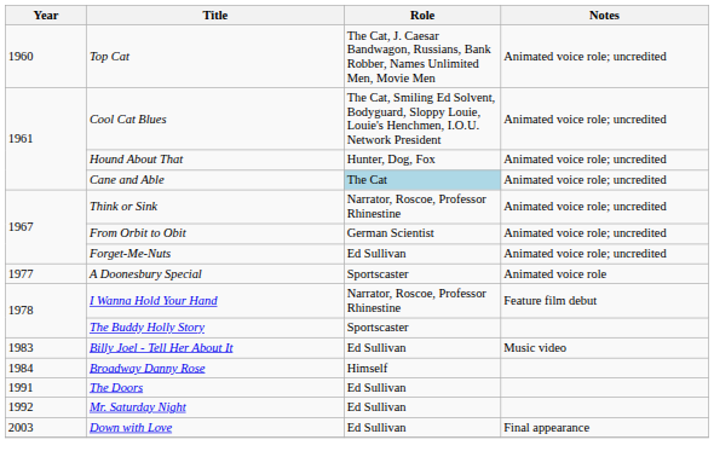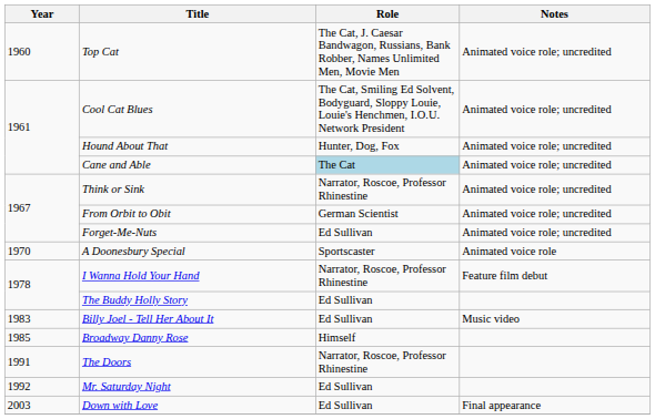 <table class="wikitable">
 <tr>
 <th scope="col" style="width:6em;">Year</th>
 <th scope="col" style="width:20em;">Title</th>
 <th scope="col" style="width:12em;">Role</th>
 <th scope="col" style="width:16em;">Notes</th>
 </tr>
 <tr>
 <td>1960</td>
 <td><em>Top Cat</em></td>
 <td>The Cat, J. Caesar Bandwagon, Russians, Bank Robber, Names Unlimited Men, Movie Men</td>
 <td>Animated voice role; uncredited</td>
 </tr>
 <tr>
 <td rowspan="3">1961</td>
 <td><em>Cool Cat Blues</em></td>
 <td>The Cat, Smiling Ed Solvent, Bodyguard, Sloppy Louie, Louie's Henchmen, I.O.U. Network President</td>
 <td>Animated voice role; uncredited</td>
 </tr>
 <tr>
 <td><em>Hound About That</em></td>
 <td>Hunter, Dog, Fox</td>
 <td>Animated voice role; uncredited</td>
 </tr>
 <tr>
 <td><em>Cane and Able</em></td>
 <td style="background: lightblue;">The Cat</td>
 <td>Animated voice role; uncredited</td>
 </tr>
 <tr>
 <td rowspan="3">1967</td>
 <td><em>Think or Sink</em></td>
 <td>Narrator, Roscoe, Professor Rhinestine</td>
 <td>Animated voice role; uncredited</td>
 </tr>
 <tr>
 <td><em>From Orbit to Obit</em></td>
 <td>German Scientist</td>
 <td>Animated voice role; uncredited</td>
 </tr>
 <tr>
 <td><em>Forget-Me-Nuts</em></td>
 <td>Ed Sullivan</td>
 <td>Animated voice role; uncredited</td>
 </tr>
 <tr>
-<td>1977</td>
+<td>1970</td>
 <td><em>A Doonesbury Special</em></td>
 <td>Sportscaster</td>
 <td>Animated voice role</td>
 </tr>
 <tr>
 <td rowspan="2">1978</td>
 <td><em><a href='#'>I Wanna Hold Your Hand</a></em></td>
 <td>Narrator, Roscoe, Professor Rhinestine</td>
 <td>Feature film debut</td>
 </tr>
 <tr>
 <td><em><a href='#'>The Buddy Holly Story</a></em></td>
-<td>Sportscaster</td>
+<td>Ed Sullivan</td>
 <td></td>
 </tr>
 <tr>
 <td>1983</td>
 <td><em><a href='#'>Billy Joel - Tell Her About It</a></em></td>
 <td>Ed Sullivan</td>
 <td>Music video</td>
 </tr>
 <tr>
-<td>1984</td>
+<td>1985</td>
 <td><em><a href='#'>Broadway Danny Rose</a></em></td>
 <td>Himself</td>
 <td></td>
 </tr>
 <tr>
 <td>1991</td>
 <td><em><a href='#'>The Doors</a></em></td>
-<td>Ed Sullivan</td>
+<td>Narrator, Roscoe, Professor Rhinestine</td>
 <td></td>
 </tr>
 <tr>
 <td>1992</td>
 <td><em><a href='#'>Mr. Saturday Night</a></em></td>
 <td>Ed Sullivan</td>
 <td></td>
 </tr>
 <tr>
 <td>2003</td>
 <td><em><a href='#'>Down with Love</a></em></td>
 <td>Ed Sullivan</td>
 <td>Final appearance</td>
 </tr>
 <tr>
 </tr>
 </table>
